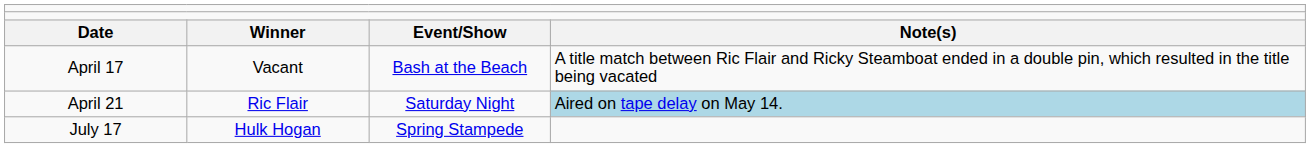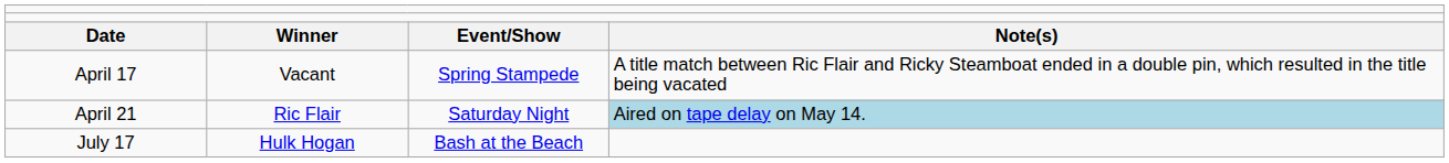 <table class="wikitable" style="text-align:center; width:100%;">
 <tr>
 <td colspan="5"></td>
 </tr>
 <tr>
 <td colspan="5"><strong></strong></td>
 </tr>
 <tr>
 <th width="14%">Date</th>
 <th width="14%">Winner</th>
 <th width="14%">Event/Show</th>
 <th width="58%">Note(s)</th>
 </tr>
 <tr>
 <td>April 17</td>
 <td>Vacant</td>
-<td><a href='#'>Bash at the Beach</a></td>
+<td><a href='#'>Spring Stampede</a></td>
 <td align="left">A title match between Ric Flair and Ricky Steamboat ended in a double pin, which resulted in the title being vacated</td>
 </tr>
 <tr>
 <td>April 21</td>
 <td><a href='#'>Ric Flair</a></td>
 <td><a href='#'>Saturday Night</a></td>
 <td align="left" style="background: lightblue;">Aired on <a href='#'>tape delay</a> on May 14.</td>
 </tr>
 <tr>
 <td>July 17</td>
 <td><a href='#'>Hulk Hogan</a></td>
-<td><a href='#'>Spring Stampede</a></td>
+<td><a href='#'>Bash at the Beach</a></td>
 <td align="left"></td>
 </tr>
 </table>
